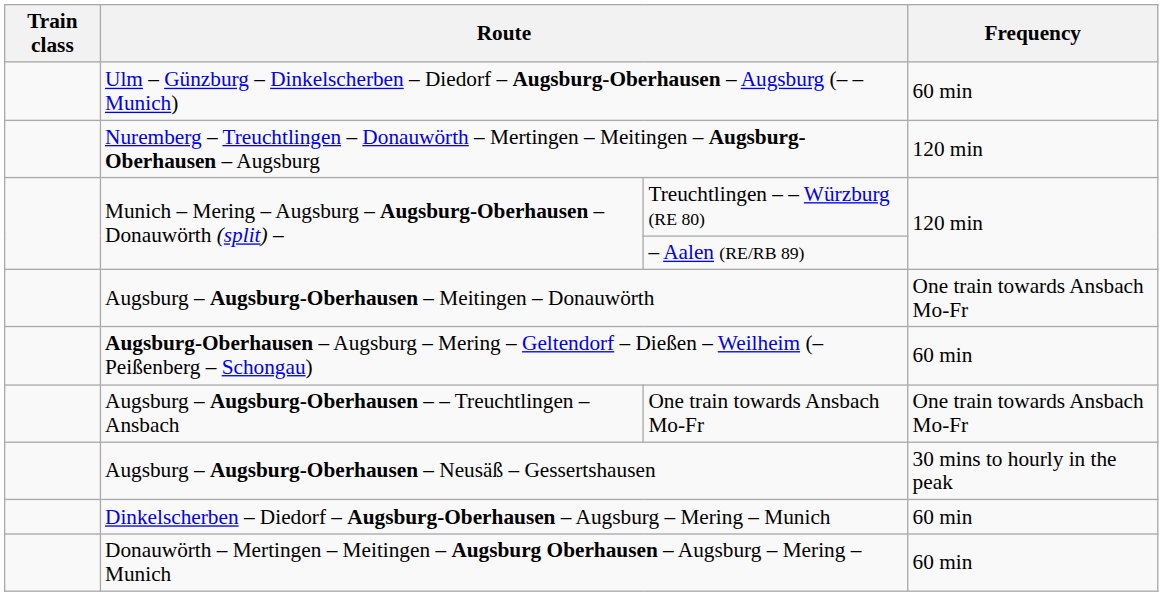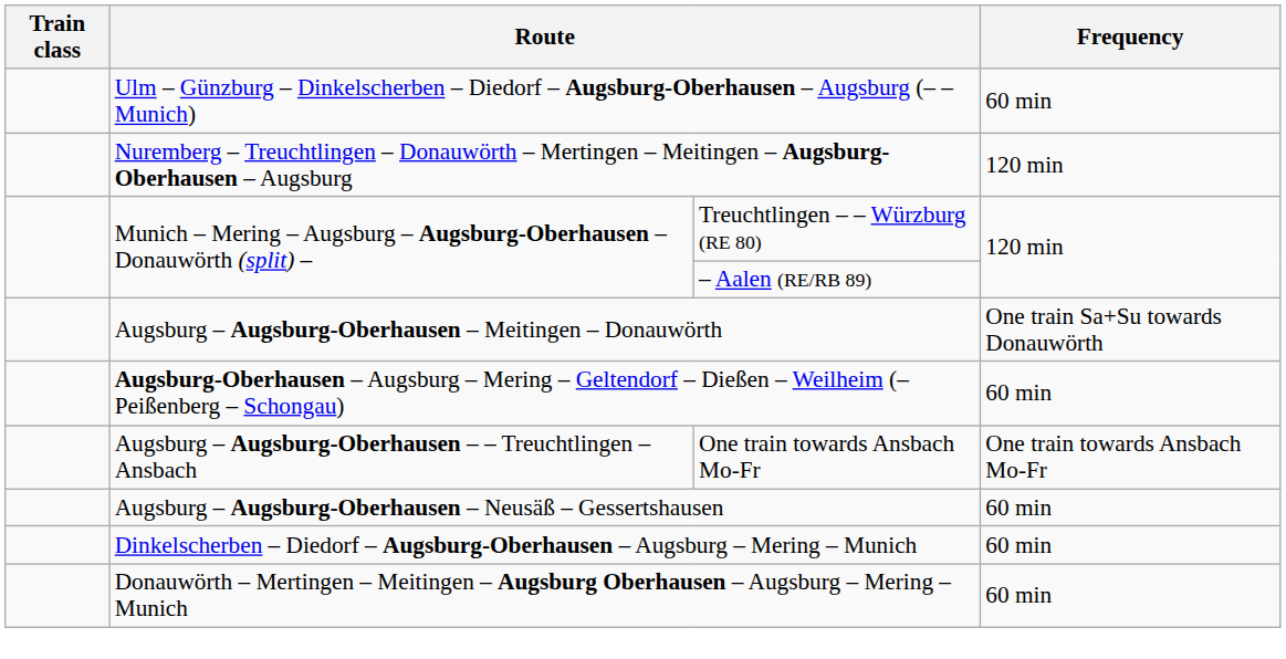 <table class="wikitable">
 <tr>
 <th>Train class</th>
 <th colspan="2">Route</th>
 <th>Frequency</th>
 </tr>
 <tr>
 <td align="center"></td>
 <td colspan="2"><a href='#'>Ulm</a> – <a href='#'>Günzburg</a> – <a href='#'>Dinkelscherben</a> – Diedorf – <strong>Augsburg-Oberhausen</strong> – <a href='#'>Augsburg</a> (–  – <a href='#'>Munich</a>)</td>
 <td>60 min</td>
 </tr>
 <tr>
 <td align="center"></td>
 <td colspan="2"><a href='#'>Nuremberg</a> – <a href='#'>Treuchtlingen</a> – <a href='#'>Donauwörth</a> – Mertingen – Meitingen – <strong>Augsburg-Oberhausen</strong> – Augsburg</td>
 <td>120 min</td>
 </tr>
 <tr>
 <td rowspan="2" align="center"><br><br></td>
 <td rowspan="2">Munich – Mering – Augsburg – <strong>Augsburg-Oberhausen</strong> – Donauwörth <em>(<a href='#'>split</a>)</em> –</td>
 <td>Treuchtlingen –  – <a href='#'>Würzburg</a> <small>(RE 80)</small></td>
 <td rowspan="2">120 min</td>
 </tr>
 <tr>
 <td> – <a href='#'>Aalen</a> <small>(RE/RB 89)</small></td>
 </tr>
 <tr>
 <td align="center"></td>
 <td colspan="2">Augsburg – <strong>Augsburg-Oberhausen</strong> – Meitingen – Donauwörth</td>
-<td>One train towards Ansbach Mo-Fr</td>
+<td>One train Sa+Su towards Donauwörth</td>
 </tr>
 <tr>
 <td align="center"></td>
 <td colspan="2"><strong>Augsburg-Oberhausen</strong> – Augsburg – Mering – <a href='#'>Geltendorf</a> – Dießen – <a href='#'>Weilheim</a> (– Peißenberg – <a href='#'>Schongau</a>)</td>
 <td>60 min</td>
 </tr>
 <tr>
 <td align="center"></td>
 <td>Augsburg – <strong>Augsburg-Oberhausen</strong> –  – Treuchtlingen – Ansbach</td>
 <td>One train towards Ansbach Mo-Fr</td>
 <td>One train towards Ansbach Mo-Fr</td>
 </tr>
 <tr>
 <td align="center"></td>
 <td colspan="2">Augsburg – <strong>Augsburg-Oberhausen</strong> – Neusäß – Gessertshausen</td>
-<td>30 mins to hourly in the peak</td>
+<td>60 min</td>
 </tr>
 <tr>
 <td align="center"></td>
 <td colspan="2"><a href='#'>Dinkelscherben</a> – Diedorf – <strong>Augsburg-Oberhausen</strong> – Augsburg – Mering – Munich</td>
 <td>60 min</td>
 </tr>
 <tr>
 <td align="center"></td>
 <td colspan="2">Donauwörth – Mertingen – Meitingen – <strong>Augsburg Oberhausen</strong> – Augsburg – Mering – Munich</td>
 <td>60 min</td>
 </tr>
 </table>
